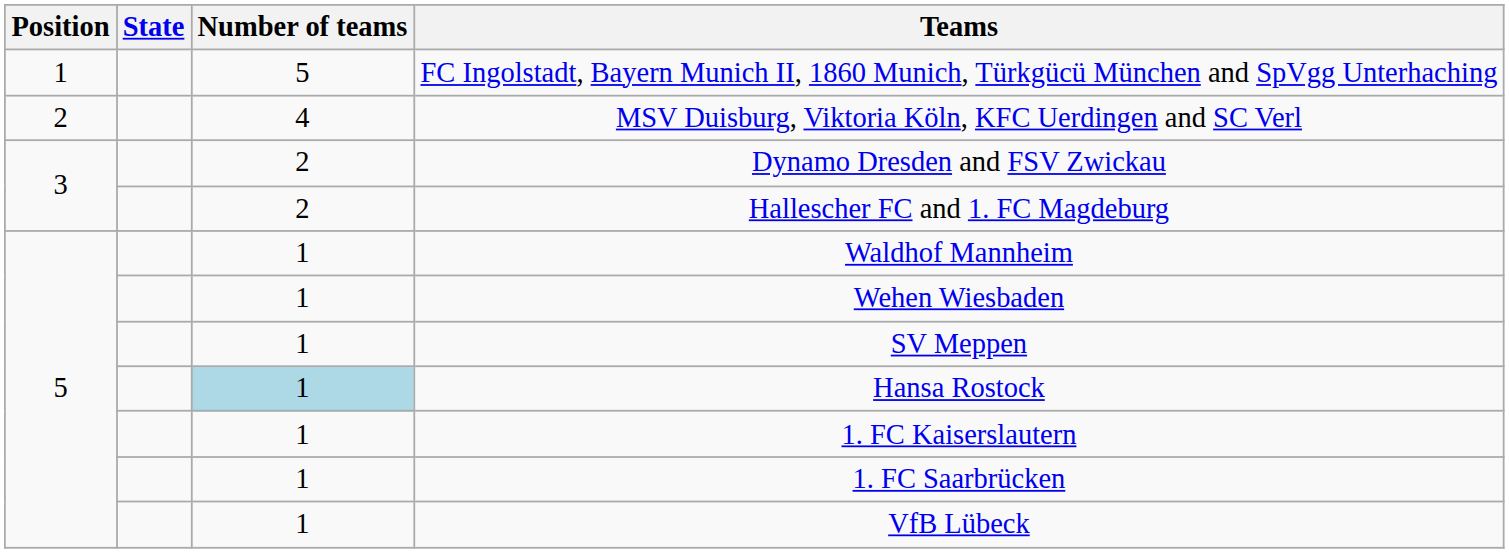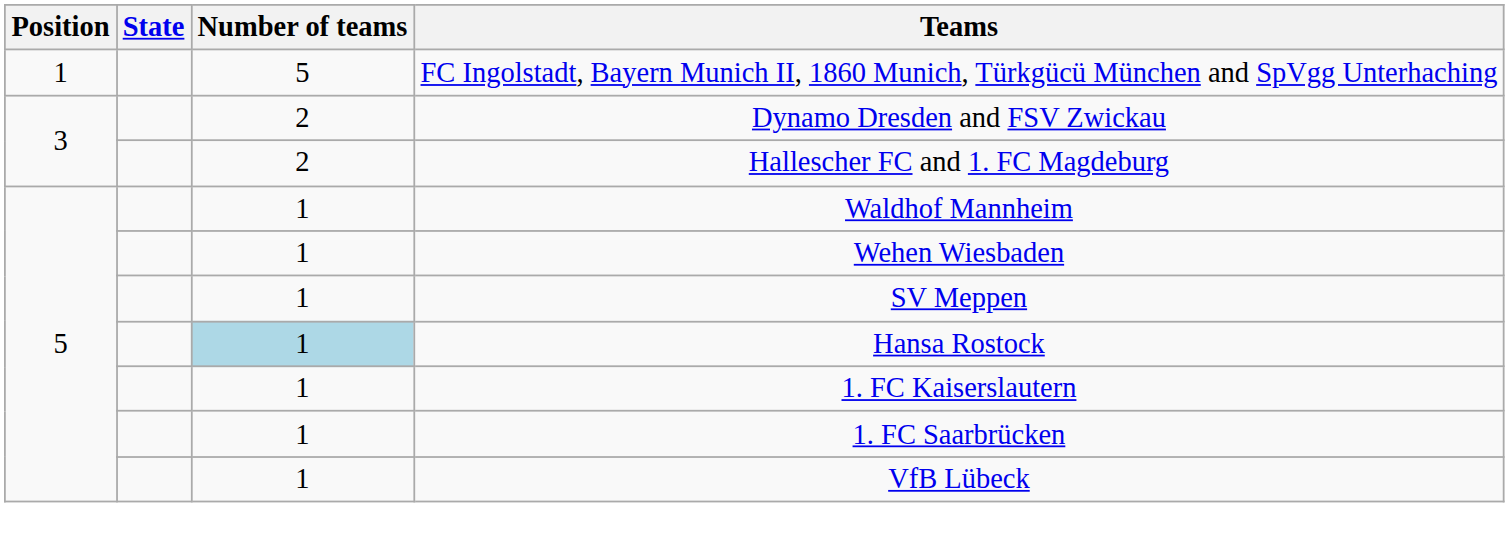 <table class="wikitable">
 <tr>
 <th>Position</th>
 <th><a href='#'>State</a></th>
 <th>Number of teams</th>
 <th>Teams</th>
 </tr>
 <tr>
 <td align=center>1</td>
 <td></td>
 <td align=center>5</td>
 <td align=center><a href='#'>FC Ingolstadt</a>, <a href='#'>Bayern Munich II</a>, <a href='#'>1860 Munich</a>, <a href='#'>Türkgücü München</a> and <a href='#'>SpVgg Unterhaching</a></td>
-</tr>
-<tr>
-<td align=center>2</td>
-<td></td>
-<td align=center>4</td>
-<td align=center><a href='#'>MSV Duisburg</a>, <a href='#'>Viktoria Köln</a>, <a href='#'>KFC Uerdingen</a> and <a href='#'>SC Verl</a></td>
 </tr>
 <tr>
 <td align=center rowspan=2>3</td>
 <td></td>
 <td align=center>2</td>
 <td align=center><a href='#'>Dynamo Dresden</a> and <a href='#'>FSV Zwickau</a></td>
 </tr>
 <tr>
 <td></td>
 <td align=center>2</td>
 <td align=center><a href='#'>Hallescher FC</a> and <a href='#'>1. FC Magdeburg</a></td>
 </tr>
 <tr>
 <td align=center rowspan=7>5</td>
 <td></td>
 <td align=center>1</td>
 <td align=center><a href='#'>Waldhof Mannheim</a></td>
 </tr>
 <tr>
 <td></td>
 <td align=center>1</td>
 <td align=center><a href='#'>Wehen Wiesbaden</a></td>
 </tr>
 <tr>
 <td></td>
 <td align=center>1</td>
 <td align=center><a href='#'>SV Meppen</a></td>
 </tr>
 <tr>
 <td></td>
 <td align=center style="background: lightblue;">1</td>
 <td align=center><a href='#'>Hansa Rostock</a></td>
 </tr>
 <tr>
 <td></td>
 <td align=center>1</td>
 <td align=center><a href='#'>1. FC Kaiserslautern</a></td>
 </tr>
 <tr>
 <td></td>
 <td align=center>1</td>
 <td align=center><a href='#'>1. FC Saarbrücken</a></td>
 </tr>
 <tr>
 <td></td>
 <td align=center>1</td>
 <td align=center><a href='#'>VfB Lübeck</a></td>
 </tr>
 </table>
